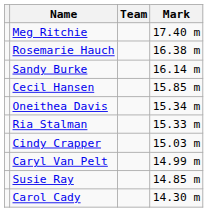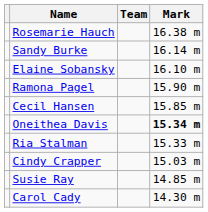 <table class=wikitable>
 <tr>
 <th></th>
 <th>Name</th>
 <th>Team</th>
 <th>Mark</th>
-</tr>
-<tr>
-<td></td>
-<td><a href='#'>Meg Ritchie</a></td>
-<td></td>
-<td>17.40 m</td>
 </tr>
 <tr>
 <td></td>
 <td><a href='#'>Rosemarie Hauch</a></td>
 <td></td>
 <td>16.38 m</td>
 </tr>
 <tr>
 <td></td>
 <td><a href='#'>Sandy Burke</a></td>
 <td></td>
 <td>16.14 m</td>
 </tr>
 <tr>
 <td></td>
+<td><a href='#'>Elaine Sobansky</a></td>
+<td></td>
+<td>16.10 m</td>
+</tr>
+<tr>
+<td></td>
+<td><a href='#'>Ramona Pagel</a></td>
+<td></td>
+<td>15.90 m</td>
+</tr>
+<tr>
+<td></td>
 <td><a href='#'>Cecil Hansen</a></td>
 <td></td>
 <td>15.85 m</td>
 </tr>
 <tr>
 <td></td>
 <td><a href='#'>Oneithea Davis</a></td>
 <td></td>
-<td>15.34 m</td>
+<td><strong>15.34 m</strong></td>
 </tr>
 <tr>
 <td></td>
 <td><a href='#'>Ria Stalman</a></td>
 <td></td>
 <td>15.33 m</td>
 </tr>
 <tr>
 <td></td>
 <td><a href='#'>Cindy Crapper</a></td>
 <td></td>
 <td>15.03 m</td>
 </tr>
 <tr>
 <td></td>
-<td><a href='#'>Caryl Van Pelt</a></td>
-<td></td>
-<td>14.99 m</td>
-</tr>
-<tr>
-<td></td>
 <td><a href='#'>Susie Ray</a></td>
 <td></td>
 <td>14.85 m</td>
 </tr>
 <tr>
 <td></td>
 <td><a href='#'>Carol Cady</a></td>
 <td></td>
 <td>14.30 m</td>
 </tr>
 </table>
